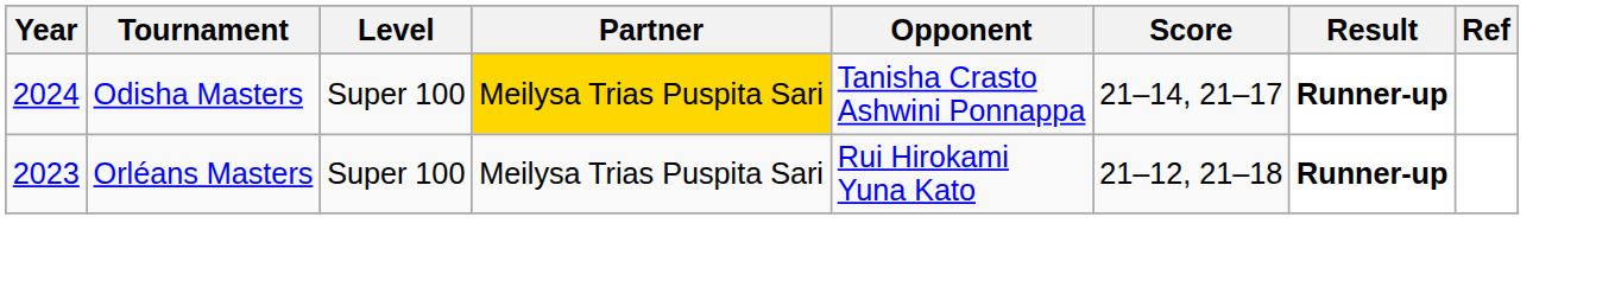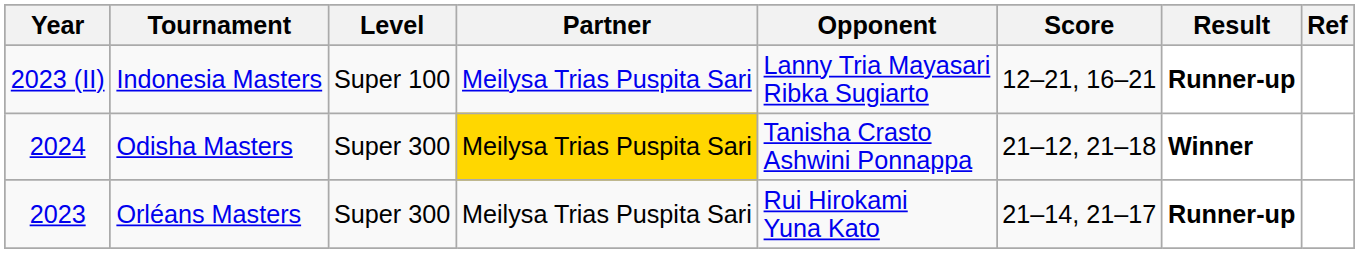 <table class="sortable wikitable" style="font-size: 90%;">
 <tr>
 <th>Year</th>
 <th>Tournament</th>
 <th>Level</th>
 <th>Partner</th>
 <th>Opponent</th>
 <th>Score</th>
 <th>Result</th>
 <th>Ref</th>
 </tr>
 <tr>
+<td align="center"><a href='#'>2023 (II)</a></td>
+<td align="left"><a href='#'>Indonesia Masters</a></td>
+<td align="left">Super 100</td>
+<td align="left"> <a href='#'>Meilysa Trias Puspita Sari</a></td>
+<td align="left"> <a href='#'>Lanny Tria Mayasari</a><br> <a href='#'>Ribka Sugiarto</a></td>
+<td align="left">12–21, 16–21</td>
+<td style="text-align:left; background:white"> <strong>Runner-up</strong></td>
+<td style="text-align:center; background:white"></td>
+</tr>
+<tr>
 <td align="center"><a href='#'>2024</a></td>
 <td align="left"><a href='#'>Odisha Masters</a></td>
-<td align="left">Super 100</td>
+<td align="left">Super 300</td>
 <td align="left" style="background: gold;"> Meilysa Trias Puspita Sari</td>
 <td align="left"> <a href='#'>Tanisha Crasto</a><br> <a href='#'>Ashwini Ponnappa</a></td>
-<td align="left">21–14, 21–17</td>
-<td style="text-align:left; background:white"> <strong>Runner-up</strong></td>
+<td align="left">21–12, 21–18</td>
+<td style="text-align:left; background:white"> <strong>Winner</strong></td>
 <td style="text-align:center; background:white"></td>
 </tr>
 <tr>
 <td align="center"><a href='#'>2023</a></td>
 <td align="left"><a href='#'>Orléans Masters</a></td>
-<td align="left">Super 100</td>
+<td align="left">Super 300</td>
 <td align="left"> Meilysa Trias Puspita Sari</td>
 <td align="left"> <a href='#'>Rui Hirokami</a><br> <a href='#'>Yuna Kato</a></td>
-<td align="left">21–12, 21–18</td>
+<td align="left">21–14, 21–17</td>
 <td style="text-align:left; background:white"> <strong>Runner-up</strong></td>
 <td style="text-align:center; background:white"></td>
 </tr>
 </table>
